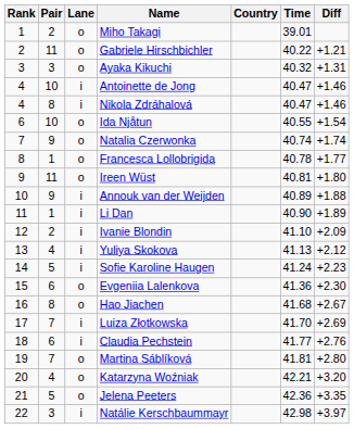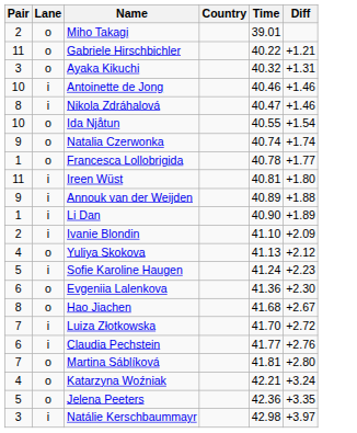 <table class="wikitable sortable" style="text-align:center">
 <tr>
-<th>Rank</th>
 <th>Pair</th>
 <th>Lane</th>
 <th>Name</th>
 <th>Country</th>
 <th>Time</th>
 <th>Diff</th>
 </tr>
 <tr>
-<td>1</td>
 <td>2</td>
 <td>o</td>
 <td style="text-align:left;"><a href='#'>Miho Takagi</a></td>
 <td style="text-align:left;"></td>
 <td>39.01</td>
 <td></td>
 </tr>
 <tr>
-<td>2</td>
 <td>11</td>
 <td>o</td>
 <td style="text-align:left;"><a href='#'>Gabriele Hirschbichler</a></td>
 <td style="text-align:left;"></td>
 <td>40.22</td>
 <td>+1.21</td>
 </tr>
 <tr>
 <td>3</td>
-<td>3</td>
 <td>o</td>
 <td style="text-align:left;"><a href='#'>Ayaka Kikuchi</a></td>
 <td style="text-align:left;"></td>
 <td>40.32</td>
 <td>+1.31</td>
 </tr>
 <tr>
-<td>4</td>
 <td>10</td>
 <td>i</td>
 <td style="text-align:left;"><a href='#'>Antoinette de Jong</a></td>
 <td style="text-align:left;"></td>
-<td>40.47</td>
+<td>40.46</td>
 <td>+1.46</td>
 </tr>
 <tr>
-<td>4</td>
 <td>8</td>
 <td>i</td>
 <td style="text-align:left;"><a href='#'>Nikola Zdráhalová</a></td>
 <td style="text-align:left;"></td>
 <td>40.47</td>
 <td>+1.46</td>
 </tr>
 <tr>
-<td>6</td>
 <td>10</td>
 <td>o</td>
 <td style="text-align:left;"><a href='#'>Ida Njåtun</a></td>
 <td style="text-align:left;"></td>
 <td>40.55</td>
 <td>+1.54</td>
 </tr>
 <tr>
-<td>7</td>
 <td>9</td>
 <td>o</td>
 <td style="text-align:left;"><a href='#'>Natalia Czerwonka</a></td>
 <td style="text-align:left;"></td>
 <td>40.74</td>
 <td>+1.74</td>
 </tr>
 <tr>
-<td>8</td>
 <td>1</td>
 <td>o</td>
 <td style="text-align:left;"><a href='#'>Francesca Lollobrigida</a></td>
 <td style="text-align:left;"></td>
 <td>40.78</td>
 <td>+1.77</td>
 </tr>
 <tr>
-<td>9</td>
 <td>11</td>
-<td>o</td>
+<td>i</td>
 <td style="text-align:left;"><a href='#'>Ireen Wüst</a></td>
 <td style="text-align:left;"></td>
 <td>40.81</td>
 <td>+1.80</td>
 </tr>
 <tr>
-<td>10</td>
 <td>9</td>
 <td>i</td>
 <td style="text-align:left;"><a href='#'>Annouk van der Weijden</a></td>
 <td style="text-align:left;"></td>
 <td>40.89</td>
 <td>+1.88</td>
 </tr>
 <tr>
-<td>11</td>
 <td>1</td>
 <td>i</td>
 <td style="text-align:left;"><a href='#'>Li Dan</a></td>
 <td style="text-align:left;"></td>
 <td>40.90</td>
 <td>+1.89</td>
 </tr>
 <tr>
-<td>12</td>
 <td>2</td>
 <td>i</td>
 <td style="text-align:left;"><a href='#'>Ivanie Blondin</a></td>
 <td style="text-align:left;"></td>
 <td>41.10</td>
 <td>+2.09</td>
 </tr>
 <tr>
-<td>13</td>
 <td>4</td>
-<td>i</td>
+<td>o</td>
 <td style="text-align:left;"><a href='#'>Yuliya Skokova</a></td>
 <td style="text-align:left;"></td>
 <td>41.13</td>
 <td>+2.12</td>
 </tr>
 <tr>
-<td>14</td>
 <td>5</td>
 <td>i</td>
 <td style="text-align:left;"><a href='#'>Sofie Karoline Haugen</a></td>
 <td style="text-align:left;"></td>
 <td>41.24</td>
 <td>+2.23</td>
 </tr>
 <tr>
-<td>15</td>
 <td>6</td>
 <td>o</td>
 <td style="text-align:left;"><a href='#'>Evgeniia Lalenkova</a></td>
 <td style="text-align:left;"></td>
 <td>41.36</td>
 <td>+2.30</td>
 </tr>
 <tr>
-<td>16</td>
 <td>8</td>
 <td>o</td>
 <td style="text-align:left;"><a href='#'>Hao Jiachen</a></td>
 <td style="text-align:left;"></td>
 <td>41.68</td>
 <td>+2.67</td>
 </tr>
 <tr>
-<td>17</td>
 <td>7</td>
 <td>i</td>
 <td style="text-align:left;"><a href='#'>Luiza Złotkowska</a></td>
 <td style="text-align:left;"></td>
 <td>41.70</td>
-<td>+2.69</td>
+<td>+2.72</td>
 </tr>
 <tr>
-<td>18</td>
 <td>6</td>
 <td>i</td>
 <td style="text-align:left;"><a href='#'>Claudia Pechstein</a></td>
 <td style="text-align:left;"></td>
 <td>41.77</td>
 <td>+2.76</td>
 </tr>
 <tr>
-<td>19</td>
 <td>7</td>
 <td>o</td>
 <td style="text-align:left;"><a href='#'>Martina Sáblíková</a></td>
 <td style="text-align:left;"></td>
 <td>41.81</td>
 <td>+2.80</td>
 </tr>
 <tr>
-<td>20</td>
 <td>4</td>
 <td>o</td>
 <td style="text-align:left;"><a href='#'>Katarzyna Woźniak</a></td>
 <td style="text-align:left;"></td>
 <td>42.21</td>
-<td>+3.20</td>
+<td>+3.24</td>
 </tr>
 <tr>
-<td>21</td>
 <td>5</td>
 <td>o</td>
 <td style="text-align:left;"><a href='#'>Jelena Peeters</a></td>
 <td style="text-align:left;"></td>
 <td>42.36</td>
 <td>+3.35</td>
 </tr>
 <tr>
-<td>22</td>
 <td>3</td>
 <td>i</td>
 <td style="text-align:left;"><a href='#'>Natálie Kerschbaummayr</a></td>
 <td style="text-align:left;"></td>
 <td>42.98</td>
 <td>+3.97</td>
 </tr>
 </table>
